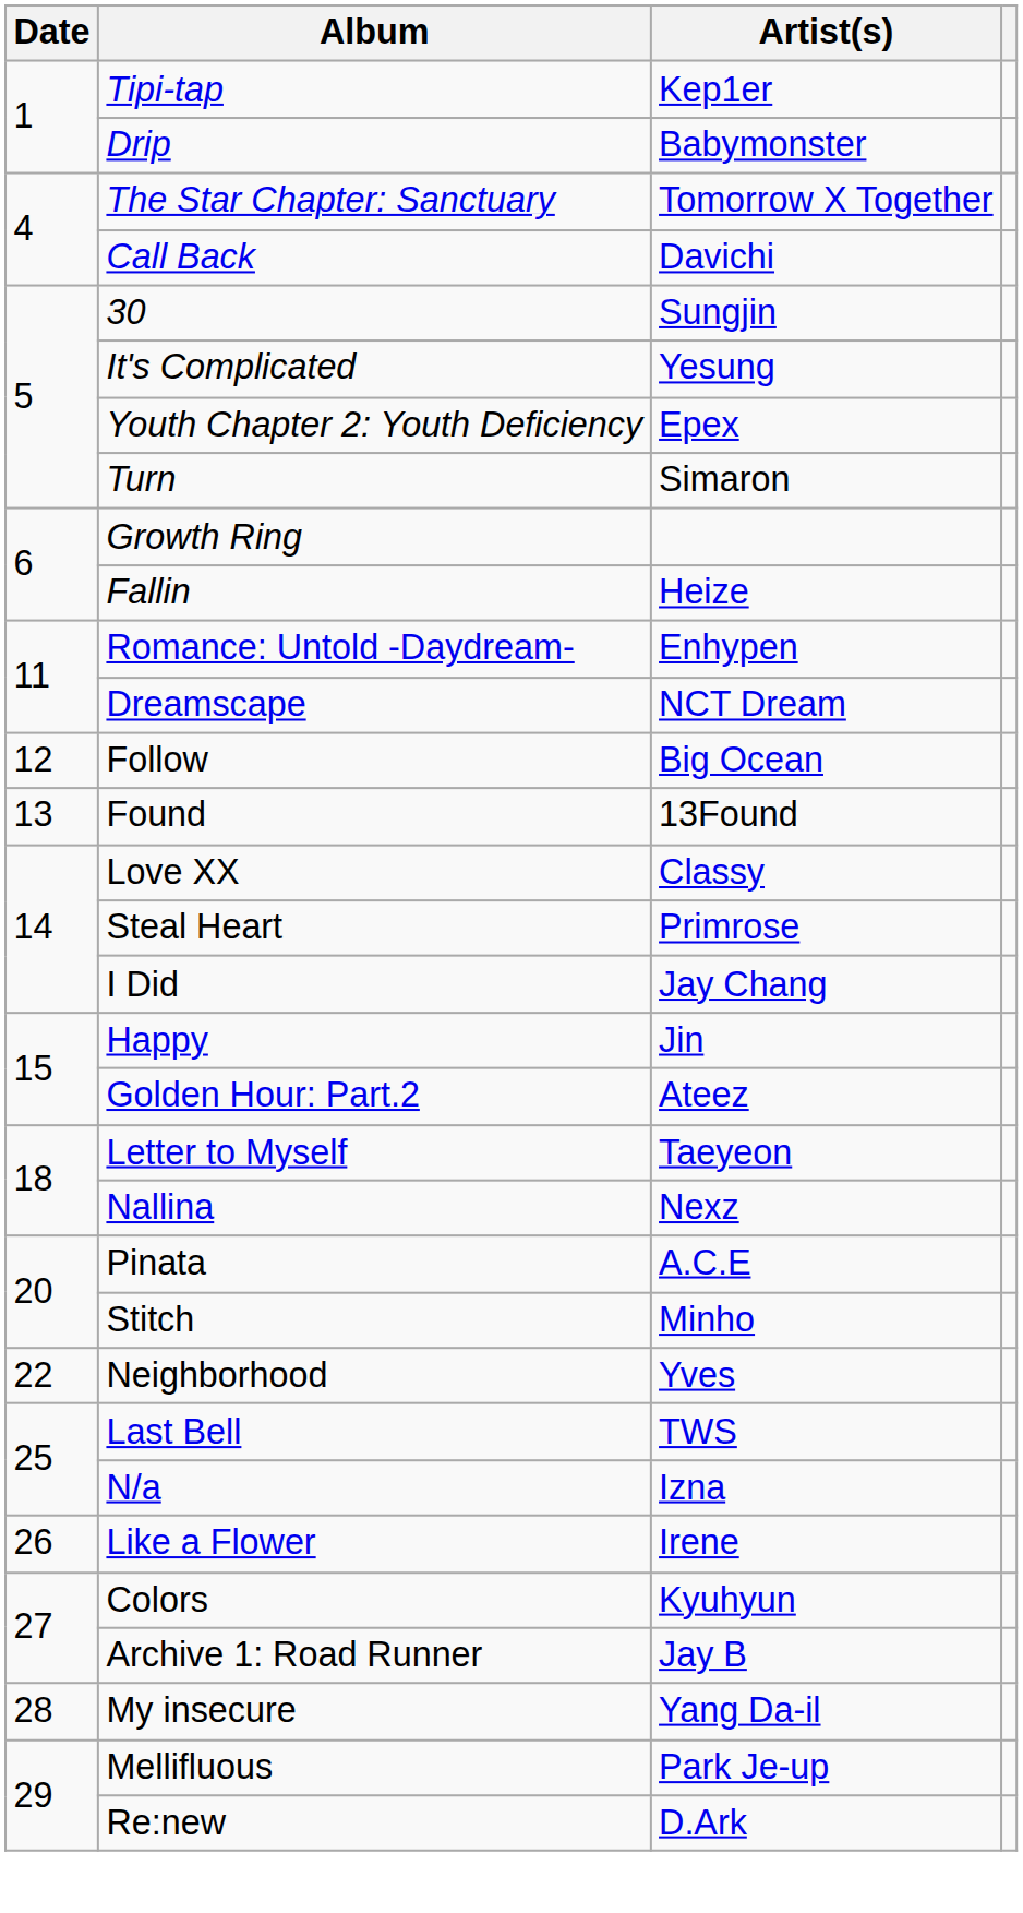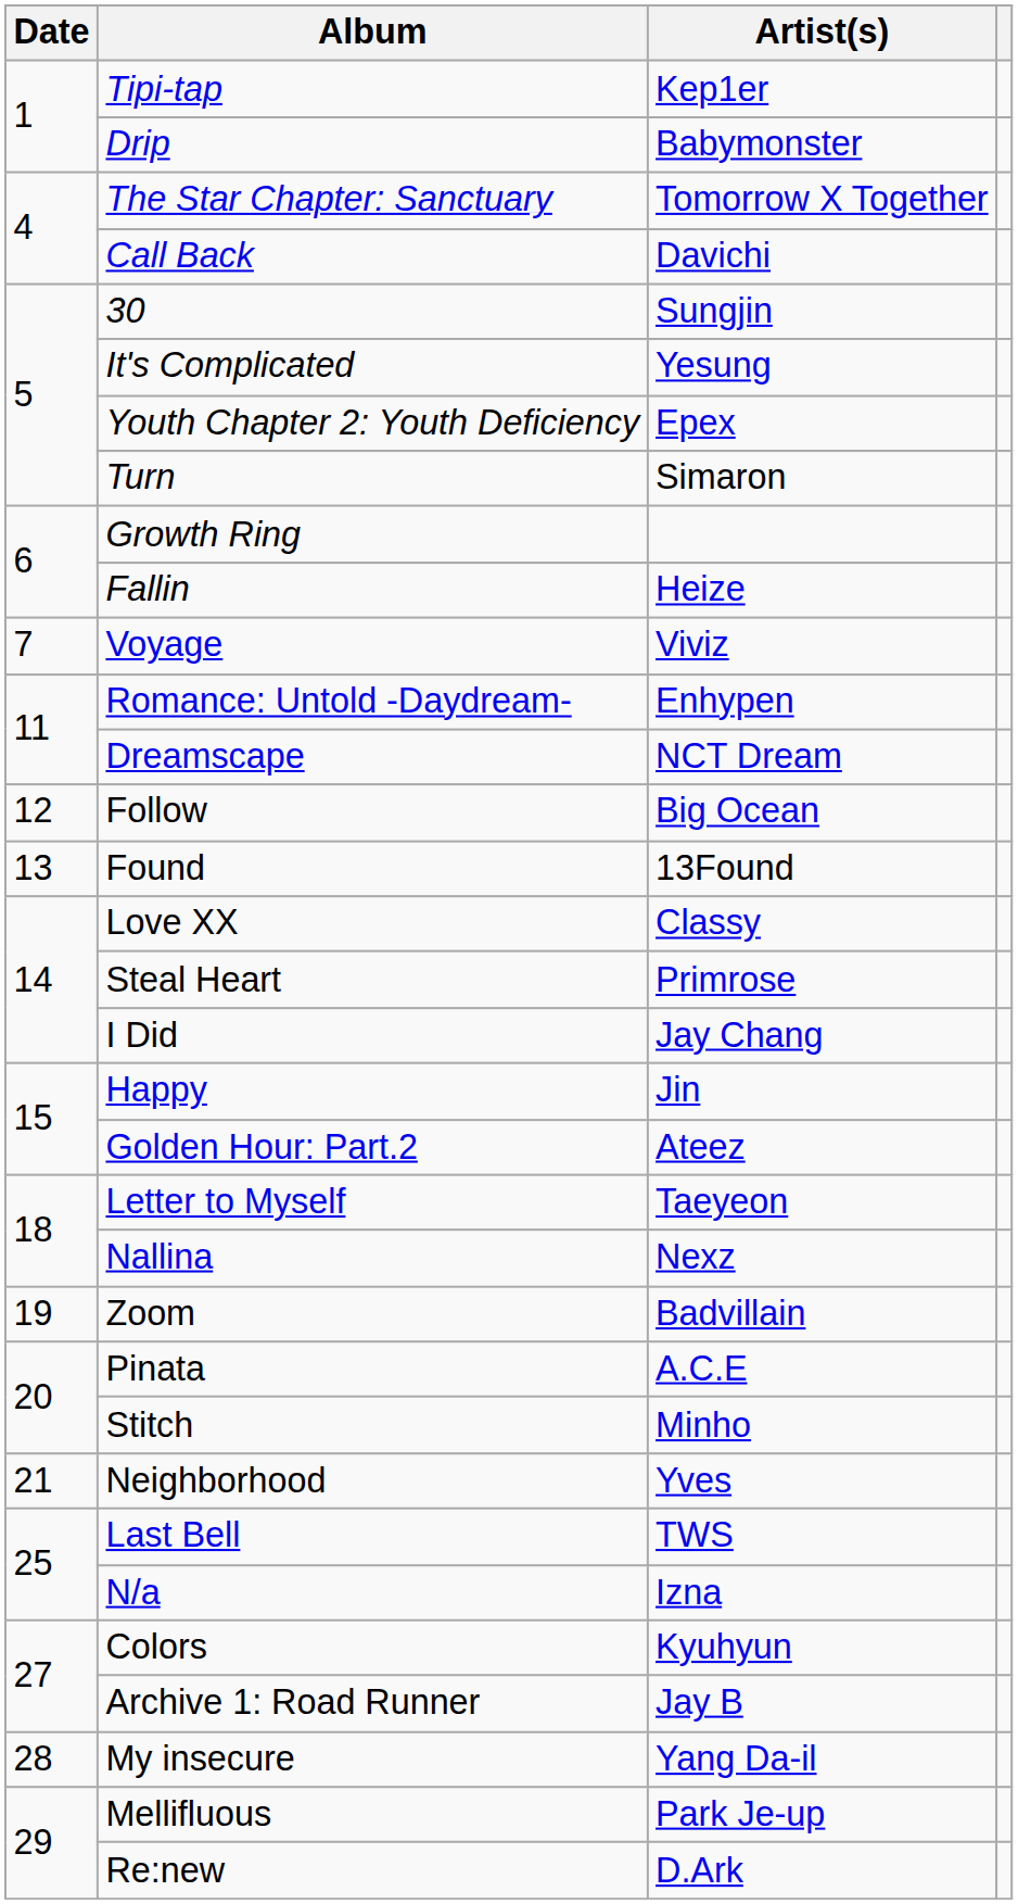 <table class="wikitable">
 <tr>
 <th>Date</th>
 <th>Album</th>
 <th>Artist(s)</th>
 <th></th>
 </tr>
 <tr>
 <td rowspan="2">1</td>
 <td><em><a href='#'>Tipi-tap</a></em></td>
 <td><a href='#'>Kep1er</a></td>
 <td></td>
 </tr>
 <tr>
 <td><em><a href='#'>Drip</a></em></td>
 <td><a href='#'>Babymonster</a></td>
 <td></td>
 </tr>
 <tr>
 <td rowspan="2">4</td>
 <td><em><a href='#'>The Star Chapter: Sanctuary</a></em></td>
 <td><a href='#'>Tomorrow X Together</a></td>
 <td></td>
 </tr>
 <tr>
 <td><em><a href='#'>Call Back</a></em></td>
 <td><a href='#'>Davichi</a></td>
 <td></td>
 </tr>
 <tr>
 <td rowspan="4">5</td>
 <td><em>30</em></td>
 <td><a href='#'>Sungjin</a></td>
 <td></td>
 </tr>
 <tr>
 <td><em>It's Complicated</em></td>
 <td><a href='#'>Yesung</a></td>
 <td></td>
 </tr>
 <tr>
 <td><em>Youth Chapter 2: Youth Deficiency</em></td>
 <td><a href='#'>Epex</a></td>
 <td></td>
 </tr>
 <tr>
 <td><em>Turn</em></td>
 <td>Simaron</td>
 <td></td>
 </tr>
 <tr>
 <td rowspan="2">6</td>
 <td><em>Growth Ring</em></td>
 <td></td>
 <td></td>
 </tr>
 <tr>
 <td><em>Fallin<strong></td>
 <td><a href='#'>Heize</a></td>
+<td></td>
+</tr>
+<tr>
+<td>7</td>
+<td></em><a href='#'>Voyage</a><em></td>
+<td><a href='#'>Viviz</a></td>
 <td></td>
 </tr>
 <tr>
 <td rowspan="2">11</td>
 <td></em><a href='#'>Romance: Untold -Daydream-</a><em></td>
 <td><a href='#'>Enhypen</a></td>
 <td></td>
 </tr>
 <tr>
 <td></em><a href='#'>Dreamscape</a><em></td>
 <td><a href='#'>NCT Dream</a></td>
 <td></td>
 </tr>
 <tr>
 <td>12</td>
 <td></em>Follow<em></td>
 <td><a href='#'>Big Ocean</a></td>
 <td></td>
 </tr>
 <tr>
 <td>13</td>
 <td></em>Found<em></td>
 <td>13Found</td>
 <td></td>
 </tr>
 <tr>
 <td rowspan="3">14</td>
 <td></em>Love XX<em></td>
 <td><a href='#'>Classy</a></td>
 <td></td>
 </tr>
 <tr>
 <td></em>Steal Heart<em></td>
 <td><a href='#'>Primrose</a></td>
 <td></td>
 </tr>
 <tr>
 <td></em>I Did<em></td>
 <td><a href='#'>Jay Chang</a></td>
 <td></td>
 </tr>
 <tr>
 <td rowspan="2">15</td>
 <td></em><a href='#'>Happy</a><em></td>
 <td><a href='#'>Jin</a></td>
 <td></td>
 </tr>
 <tr>
 <td></em><a href='#'>Golden Hour: Part.2</a><em></td>
 <td><a href='#'>Ateez</a></td>
 <td></td>
 </tr>
 <tr>
 <td rowspan="2">18</td>
 <td></em><a href='#'>Letter to Myself</a><em></td>
 <td><a href='#'>Taeyeon</a></td>
 <td></td>
 </tr>
 <tr>
 <td></em><a href='#'>Nallina</a><em></td>
 <td><a href='#'>Nexz</a></td>
 <td></td>
 </tr>
 <tr>
+<td>19</td>
+<td></em>Zoom<em></td>
+<td><a href='#'>Badvillain</a></td>
+<td></td>
+</tr>
+<tr>
 <td rowspan="2">20</td>
 <td></em>Pinata<em></td>
 <td><a href='#'>A.C.E</a></td>
 <td></td>
 </tr>
 <tr>
 <td></em>Stitch<em></td>
 <td><a href='#'>Minho</a></td>
 <td></td>
 </tr>
 <tr>
-<td>22</td>
+<td>21</td>
 <td></em>Neighborhood<em></td>
 <td><a href='#'>Yves</a></td>
 <td></td>
 </tr>
 <tr>
 <td rowspan="2">25</td>
 <td></em><a href='#'>Last Bell</a><em></td>
 <td><a href='#'>TWS</a></td>
 <td></td>
 </tr>
 <tr>
 <td></em><a href='#'>N/a</a><em></td>
 <td><a href='#'>Izna</a></td>
-<td></td>
-</tr>
-<tr>
-<td>26</td>
-<td></em><a href='#'>Like a Flower</a><em></td>
-<td><a href='#'>Irene</a></td>
 <td></td>
 </tr>
 <tr>
 <td rowspan="2">27</td>
 <td></em>Colors<em></td>
 <td><a href='#'>Kyuhyun</a></td>
 <td></td>
 </tr>
 <tr>
 <td></em>Archive 1: Road Runner<em></td>
 <td><a href='#'>Jay B</a></td>
 <td></td>
 </tr>
 <tr>
 <td>28</td>
 <td></em>My insecure<em></td>
 <td><a href='#'>Yang Da-il</a></td>
 <td></td>
 </tr>
 <tr>
 <td rowspan="2">29</td>
 <td></em>Mellifluous<em></td>
 <td><a href='#'>Park Je-up</a></td>
 <td></td>
 </tr>
 <tr>
 <td></em>Re:new<em></td>
 <td><a href='#'>D.Ark</a></td>
 <td></td>
 </tr>
 </table>
